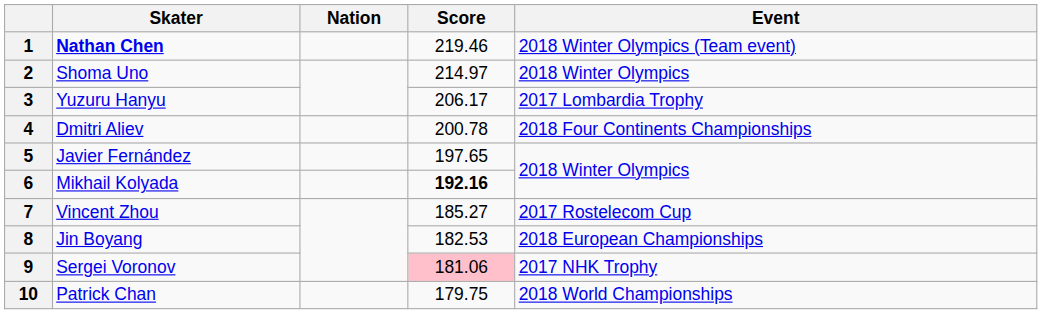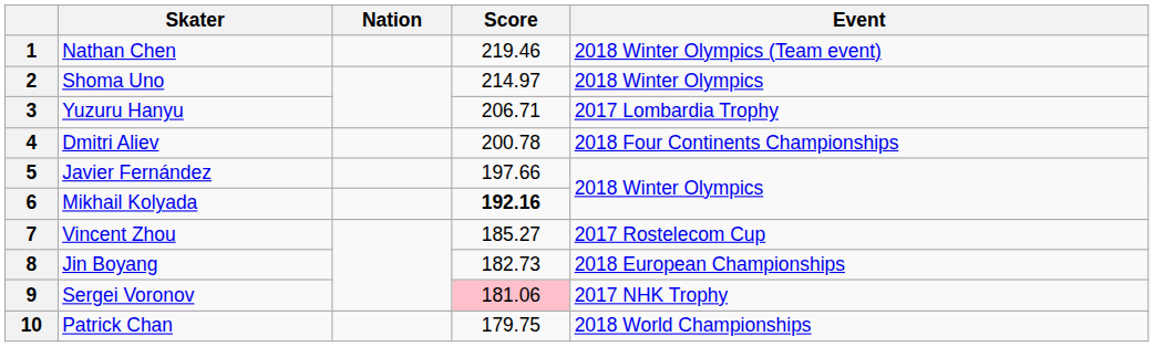 <table class="wikitable sortable" style="text-align:left; width:75%">
 <tr>
 <th scope="col"></th>
 <th scope="col">Skater</th>
 <th scope="col">Nation</th>
 <th scope="col">Score</th>
 <th scope="col">Event</th>
 </tr>
 <tr>
 <th scope="row">1</th>
-<td><strong><a href='#'>Nathan Chen</a></strong></td>
+<td><a href='#'>Nathan Chen</a></td>
 <td></td>
 <td style="text-align:center;">219.46</td>
 <td><a href='#'>2018 Winter Olympics (Team event)</a></td>
 </tr>
 <tr>
 <th scope="row">2</th>
 <td><a href='#'>Shoma Uno</a></td>
 <td rowspan="2"></td>
 <td style="text-align:center;">214.97</td>
 <td><a href='#'>2018 Winter Olympics</a></td>
 </tr>
 <tr>
 <th scope="row">3</th>
 <td><a href='#'>Yuzuru Hanyu</a></td>
-<td style="text-align:center;">206.17</td>
+<td style="text-align:center;">206.71</td>
 <td><a href='#'>2017 Lombardia Trophy</a></td>
 </tr>
 <tr>
 <th scope="row">4</th>
 <td><a href='#'>Dmitri Aliev</a></td>
 <td></td>
 <td style="text-align:center;">200.78</td>
 <td><a href='#'>2018 Four Continents Championships</a></td>
 </tr>
 <tr>
 <th scope="row">5</th>
 <td><a href='#'>Javier Fernández</a></td>
 <td></td>
-<td style="text-align:center;">197.65</td>
+<td style="text-align:center;">197.66</td>
 <td rowspan="2"><a href='#'>2018 Winter Olympics</a></td>
 </tr>
 <tr>
 <th scope="row">6</th>
 <td><a href='#'>Mikhail Kolyada</a></td>
 <td></td>
 <td style="text-align:center;"><strong>192.16</strong></td>
 </tr>
 <tr>
 <th scope="row">7</th>
 <td><a href='#'>Vincent Zhou</a></td>
 <td rowspan="3"></td>
 <td style="text-align:center;">185.27</td>
 <td><a href='#'>2017 Rostelecom Cup</a></td>
 </tr>
 <tr>
 <th scope="row">8</th>
 <td><a href='#'>Jin Boyang</a></td>
-<td style="text-align:center;">182.53</td>
+<td style="text-align:center;">182.73</td>
 <td><a href='#'>2018 European Championships</a></td>
 </tr>
 <tr>
 <th scope="row">9</th>
 <td><a href='#'>Sergei Voronov</a></td>
 <td style="background: pink; text-align:center;">181.06</td>
 <td><a href='#'>2017 NHK Trophy</a></td>
 </tr>
 <tr>
 <th scope="row">10</th>
 <td><a href='#'>Patrick Chan</a></td>
 <td></td>
 <td style="text-align:center;">179.75</td>
 <td><a href='#'>2018 World Championships</a></td>
 </tr>
 </table>
